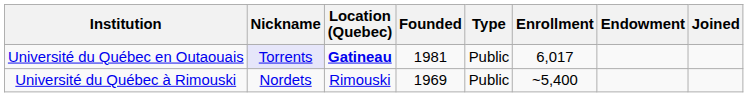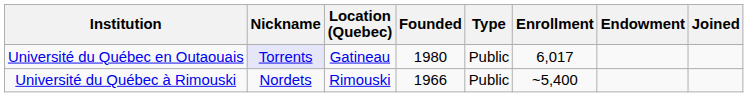 <table class="wikitable sortable" style="text-align:center;">
 <tr>
 <th>Institution</th>
 <th>Nickname</th>
 <th>Location<br>(Quebec)</th>
 <th>Founded</th>
 <th>Type</th>
 <th>Enrollment</th>
 <th>Endowment</th>
 <th>Joined</th>
 </tr>
 <tr>
 <td><a href='#'>Université du Québec en Outaouais</a></td>
 <td style="background: lavender;"><a href='#'>Torrents</a></td>
-<td><strong><a href='#'>Gatineau</a></strong></td>
-<td>1981</td>
+<td><a href='#'>Gatineau</a></td>
+<td>1980</td>
 <td>Public</td>
 <td>6,017</td>
 <td></td>
 <td></td>
 </tr>
 <tr>
 <td><a href='#'>Université du Québec à Rimouski</a></td>
 <td><a href='#'>Nordets</a></td>
 <td><a href='#'>Rimouski</a></td>
-<td>1969</td>
+<td>1966</td>
 <td>Public</td>
 <td>~5,400</td>
 <td></td>
 <td></td>
 </tr>
 </table>
